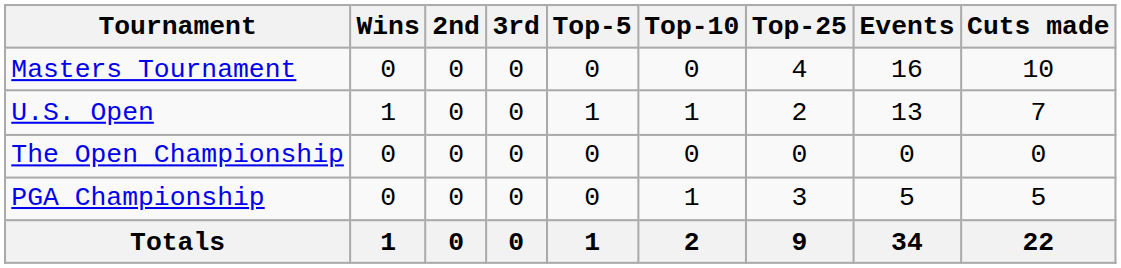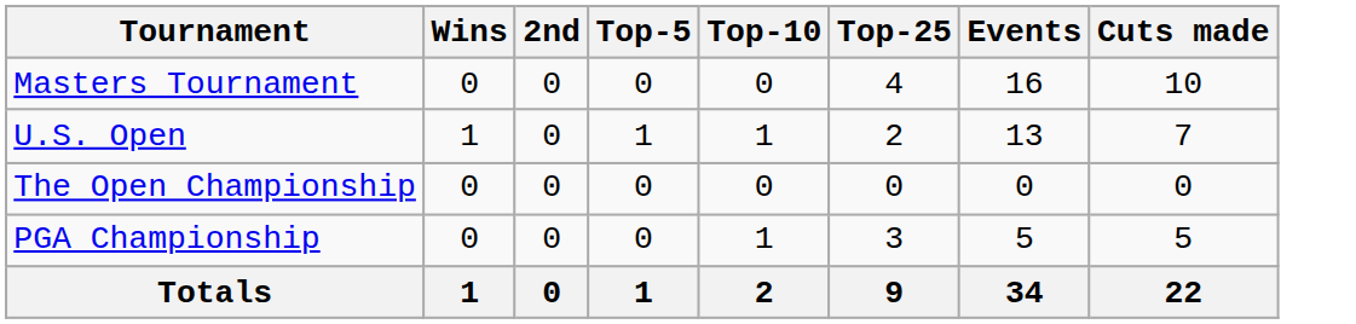 <table class=wikitable style=text-align:center>
 <tr>
 <th>Tournament</th>
 <th>Wins</th>
 <th>2nd</th>
-<th>3rd</th>
 <th>Top-5</th>
 <th>Top-10</th>
 <th>Top-25</th>
 <th>Events</th>
 <th>Cuts made</th>
 </tr>
 <tr>
 <td align=left><a href='#'>Masters Tournament</a></td>
 <td>0</td>
 <td>0</td>
 <td>0</td>
 <td>0</td>
-<td>0</td>
 <td>4</td>
 <td>16</td>
 <td>10</td>
 </tr>
 <tr>
 <td align=left><a href='#'>U.S. Open</a></td>
 <td>1</td>
-<td>0</td>
 <td>0</td>
 <td>1</td>
 <td>1</td>
 <td>2</td>
 <td>13</td>
 <td>7</td>
 </tr>
 <tr>
 <td align=left><a href='#'>The Open Championship</a></td>
 <td>0</td>
 <td>0</td>
 <td>0</td>
 <td>0</td>
 <td>0</td>
 <td>0</td>
 <td>0</td>
-<td>0</td>
 </tr>
 <tr>
 <td align=left><a href='#'>PGA Championship</a></td>
-<td>0</td>
 <td>0</td>
 <td>0</td>
 <td>0</td>
 <td>1</td>
 <td>3</td>
 <td>5</td>
 <td>5</td>
 </tr>
 <tr>
 <th>Totals</th>
 <th>1</th>
 <th>0</th>
-<th>0</th>
 <th>1</th>
 <th>2</th>
 <th>9</th>
 <th>34</th>
 <th>22</th>
 </tr>
 </table>
